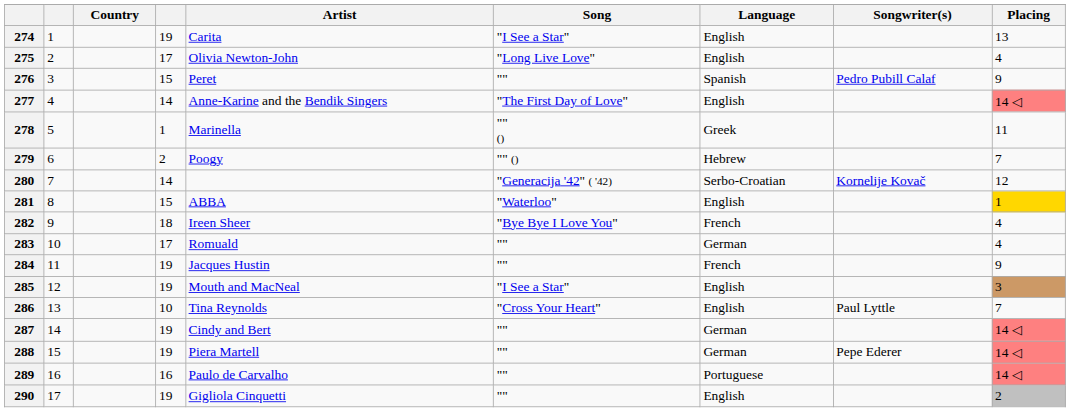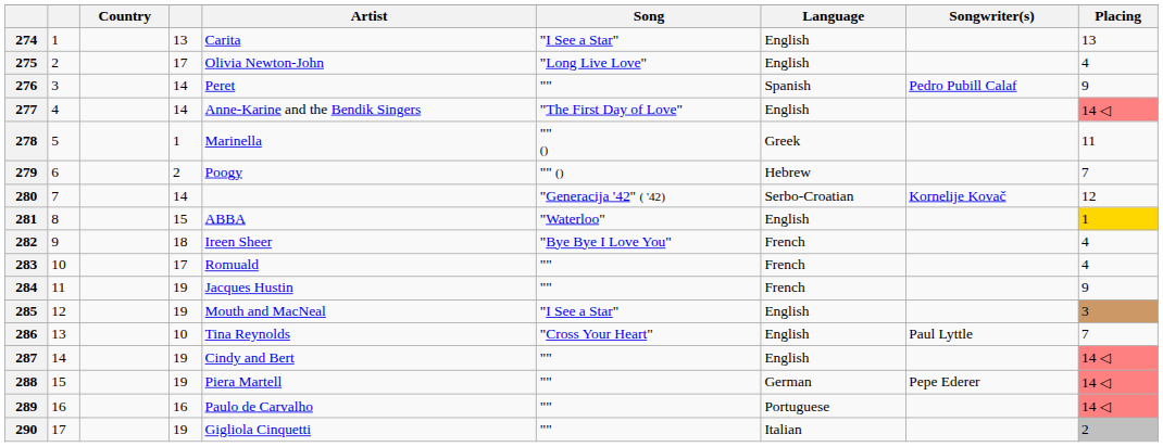 <table class="wikitable plainrowheaders" style="width:100%">
 <tr>
 </tr>
 <tr>
 <th scope="col"></th>
 <th scope="col"></th>
 <th scope="col">Country</th>
 <th scope="col"></th>
 <th scope="col">Artist</th>
 <th scope="col">Song</th>
 <th scope="col">Language</th>
 <th scope="col">Songwriter(s)</th>
 <th scope="col">Placing</th>
 </tr>
 <tr>
 <th scope="row">274</th>
 <td>1</td>
 <td></td>
-<td>19</td>
+<td>13</td>
 <td><a href='#'>Carita</a></td>
 <td>"<a href='#'>I See a Star</a>"</td>
 <td>English</td>
 <td></td>
 <td>13</td>
 </tr>
 <tr>
 <th scope="row">275</th>
 <td>2</td>
 <td></td>
 <td>17</td>
 <td><a href='#'>Olivia Newton-John</a></td>
 <td>"<a href='#'>Long Live Love</a>"</td>
 <td>English</td>
 <td></td>
 <td>4</td>
 </tr>
 <tr>
 <th scope="row">276</th>
 <td>3</td>
 <td></td>
-<td>15</td>
+<td>14</td>
 <td><a href='#'>Peret</a></td>
 <td>""</td>
 <td>Spanish</td>
 <td><a href='#'>Pedro Pubill Calaf</a></td>
 <td>9</td>
 </tr>
 <tr>
 <th scope="row">277</th>
 <td>4</td>
 <td></td>
 <td>14</td>
 <td><a href='#'>Anne-Karine</a> and the <a href='#'>Bendik Singers</a></td>
 <td>"<a href='#'>The First Day of Love</a>"</td>
 <td>English</td>
 <td></td>
 <td bgcolor="#FE8080">14 ◁</td>
 </tr>
 <tr>
 <th scope="row">278</th>
 <td>5</td>
 <td></td>
 <td>1</td>
 <td><a href='#'>Marinella</a></td>
 <td>""<br><small>()</small></td>
 <td>Greek</td>
 <td></td>
 <td>11</td>
 </tr>
 <tr>
 <th scope="row">279</th>
 <td>6</td>
 <td></td>
 <td>2</td>
 <td><a href='#'>Poogy</a></td>
 <td>"" <small>()</small></td>
 <td>Hebrew</td>
 <td></td>
 <td>7</td>
 </tr>
 <tr>
 <th scope="row">280</th>
 <td>7</td>
 <td></td>
 <td>14</td>
 <td></td>
 <td>"<a href='#'><span>Generacija</span> '42</a>" <small>( '42)</small></td>
 <td>Serbo-Croatian</td>
 <td><a href='#'>Kornelije Kovač</a></td>
 <td>12</td>
 </tr>
 <tr>
 <th scope="row">281</th>
 <td>8</td>
 <td></td>
 <td>15</td>
 <td><a href='#'>ABBA</a></td>
 <td>"<a href='#'>Waterloo</a>"</td>
 <td>English</td>
 <td></td>
 <td bgcolor="gold">1</td>
 </tr>
 <tr>
 <th scope="row">282</th>
 <td>9</td>
 <td></td>
 <td>18</td>
 <td><a href='#'>Ireen Sheer</a></td>
 <td>"<a href='#'>Bye Bye I Love You</a>"</td>
 <td>French</td>
 <td></td>
 <td>4</td>
 </tr>
 <tr>
 <th scope="row">283</th>
 <td>10</td>
 <td></td>
 <td>17</td>
 <td><a href='#'>Romuald</a></td>
 <td>""</td>
-<td>German</td>
+<td>French</td>
 <td></td>
 <td>4</td>
 </tr>
 <tr>
 <th scope="row">284</th>
 <td>11</td>
 <td></td>
 <td>19</td>
 <td><a href='#'>Jacques Hustin</a></td>
 <td>""</td>
 <td>French</td>
 <td></td>
 <td>9</td>
 </tr>
 <tr>
 <th scope="row">285</th>
 <td>12</td>
 <td></td>
 <td>19</td>
 <td><a href='#'>Mouth and MacNeal</a></td>
 <td>"<a href='#'>I See a Star</a>"</td>
 <td>English</td>
 <td></td>
 <td bgcolor="#C96">3</td>
 </tr>
 <tr>
 <th scope="row">286</th>
 <td>13</td>
 <td></td>
 <td>10</td>
 <td><a href='#'>Tina Reynolds</a></td>
 <td>"<a href='#'>Cross Your Heart</a>"</td>
 <td>English</td>
 <td>Paul Lyttle</td>
 <td>7</td>
 </tr>
 <tr>
 <th scope="row">287</th>
 <td>14</td>
 <td></td>
 <td>19</td>
 <td><a href='#'>Cindy and Bert</a></td>
 <td>""</td>
-<td>German</td>
+<td>English</td>
 <td></td>
 <td bgcolor="#FE8080">14 ◁</td>
 </tr>
 <tr>
 <th scope="row">288</th>
 <td>15</td>
 <td></td>
 <td>19</td>
 <td><a href='#'>Piera Martell</a></td>
 <td>""</td>
 <td>German</td>
 <td>Pepe Ederer</td>
 <td bgcolor="#FE8080">14 ◁</td>
 </tr>
 <tr>
 <th scope="row">289</th>
 <td>16</td>
 <td></td>
 <td>16</td>
 <td><a href='#'>Paulo de Carvalho</a></td>
 <td>""</td>
 <td>Portuguese</td>
 <td></td>
 <td bgcolor="#FE8080">14 ◁</td>
 </tr>
 <tr>
 <th scope="row">290</th>
 <td>17</td>
 <td></td>
 <td>19</td>
 <td><a href='#'>Gigliola Cinquetti</a></td>
 <td>""</td>
-<td>English</td>
+<td>Italian</td>
 <td></td>
 <td bgcolor="silver">2</td>
 </tr>
 </table>
